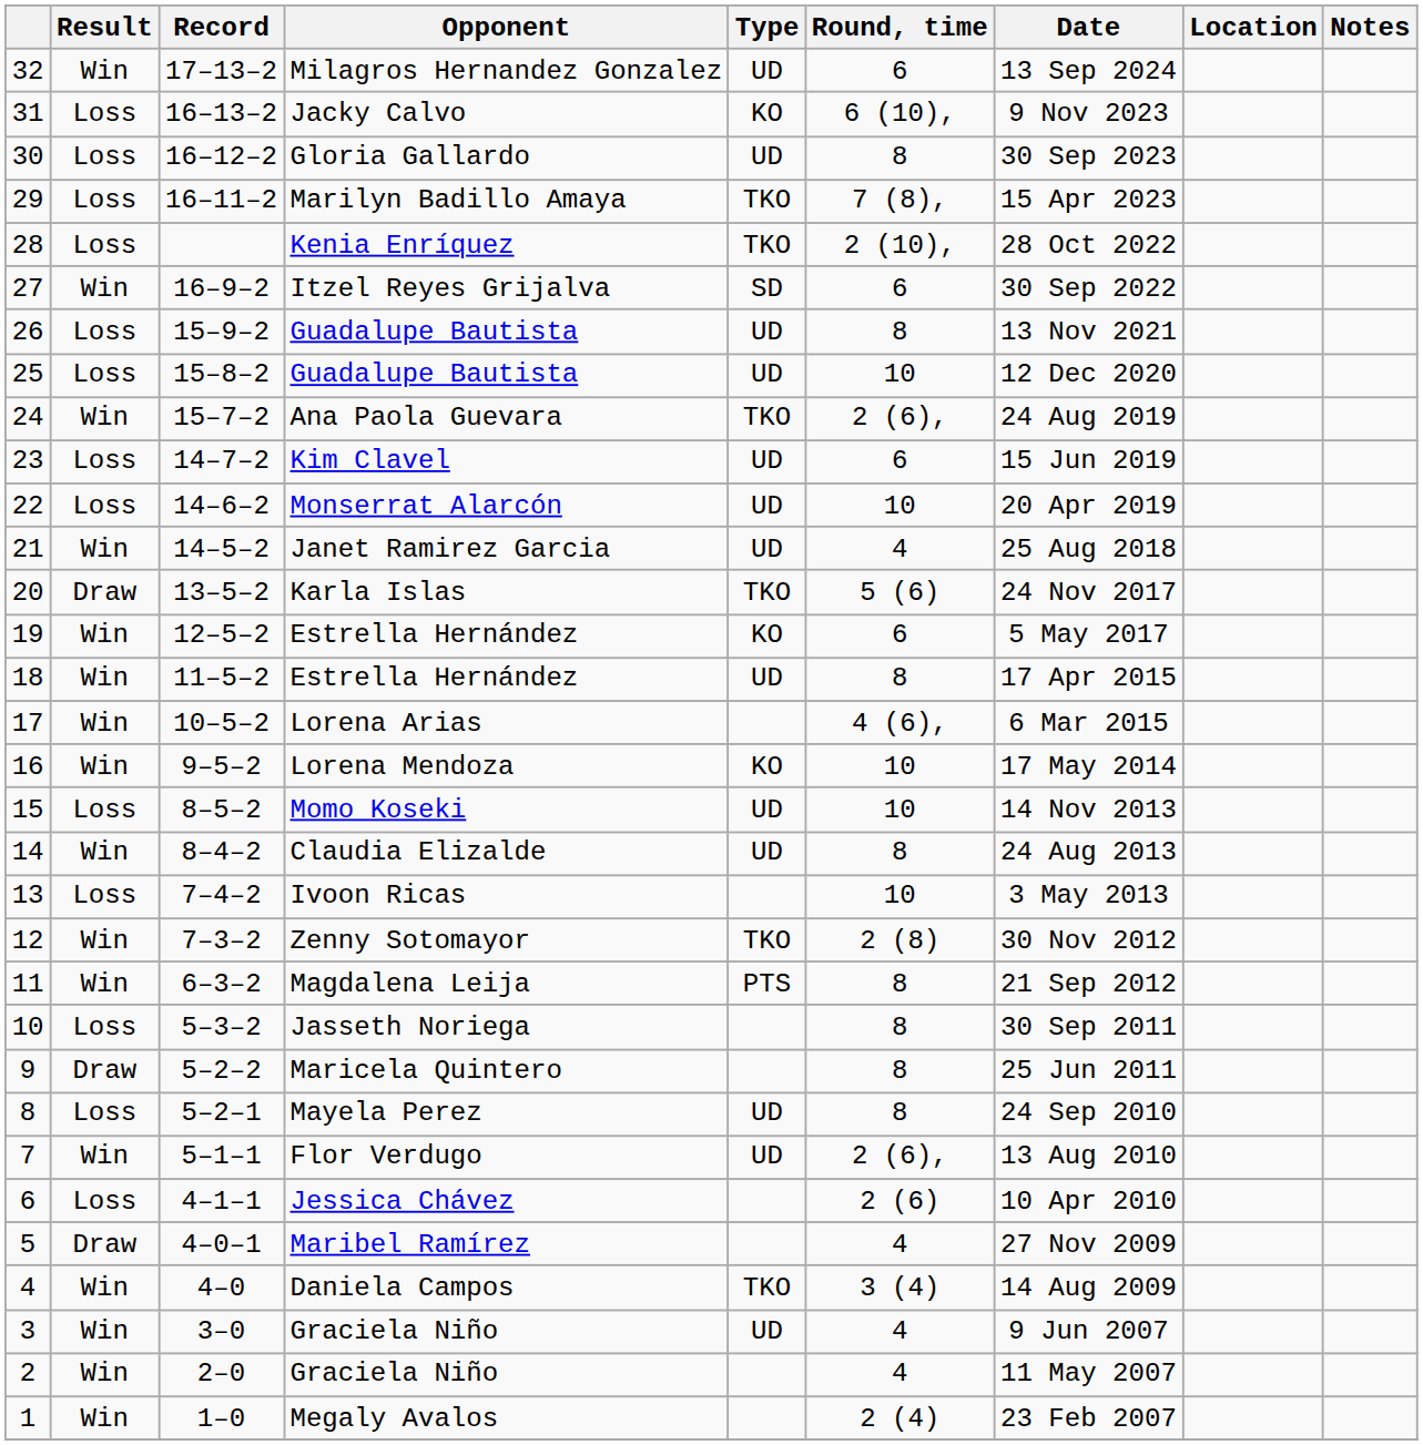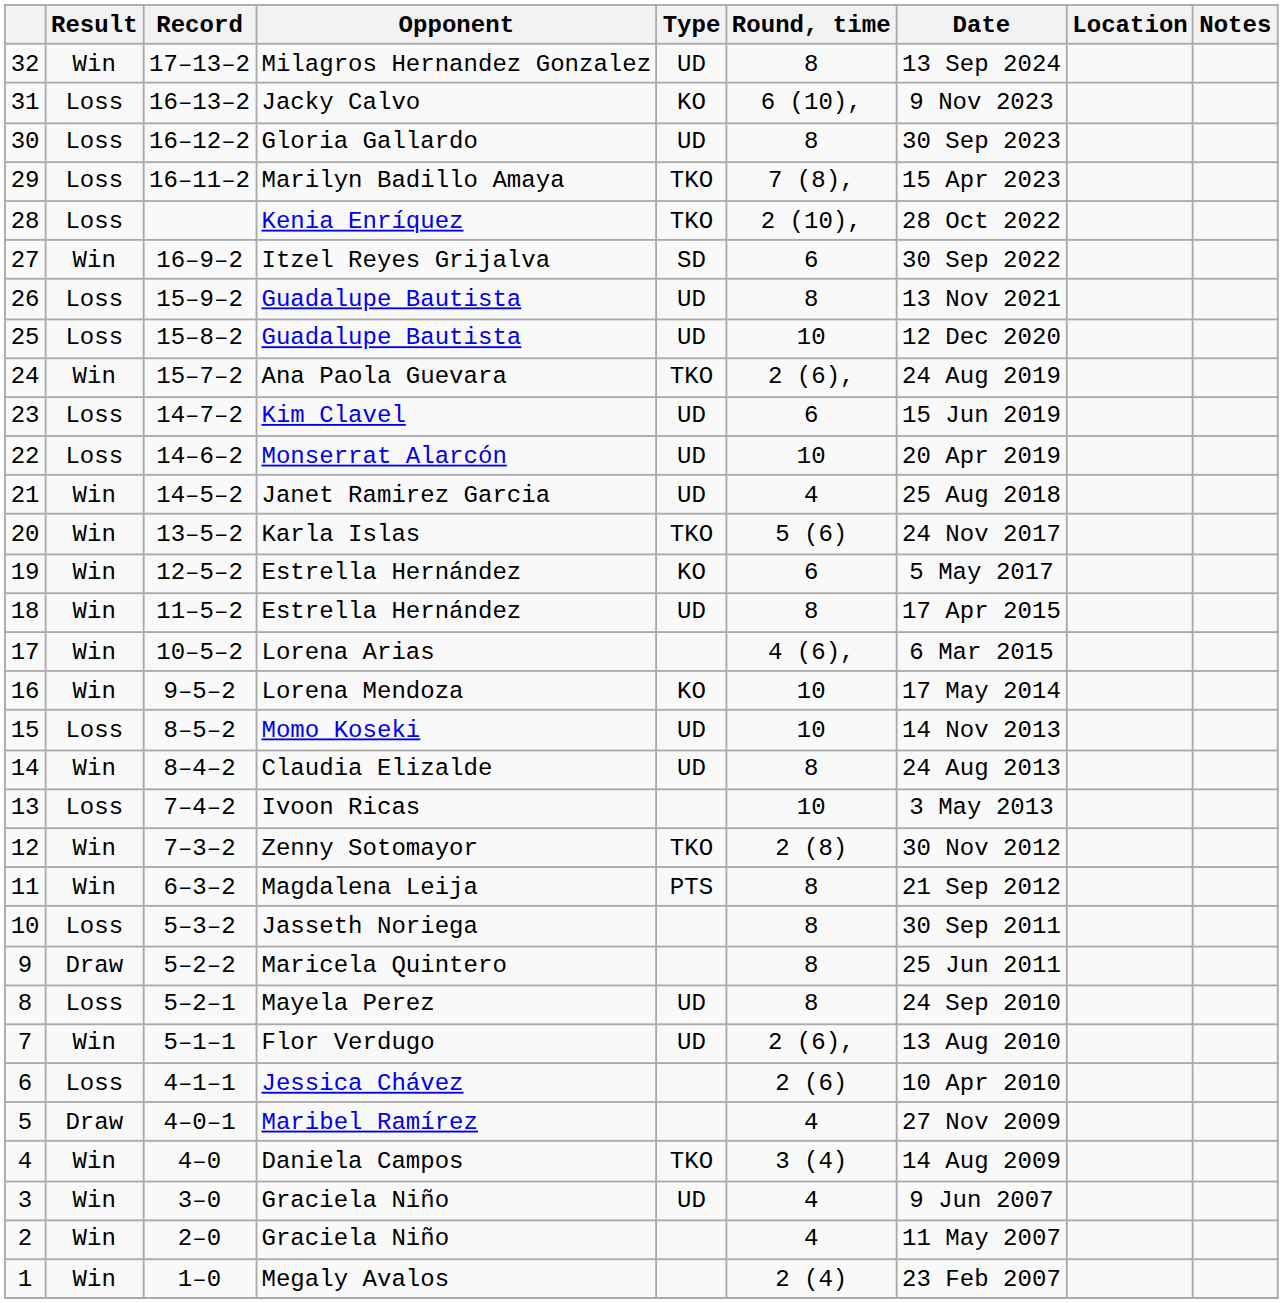 <table class="wikitable" style="text-align:center">
 <tr>
 <th></th>
 <th>Result</th>
 <th>Record</th>
 <th>Opponent</th>
 <th>Type</th>
 <th>Round, time</th>
 <th>Date</th>
 <th>Location</th>
 <th>Notes</th>
 </tr>
 <tr>
 <td>32</td>
 <td>Win</td>
 <td>17–13–2</td>
 <td align=left>Milagros Hernandez Gonzalez</td>
 <td>UD</td>
-<td>6</td>
+<td>8</td>
 <td>13 Sep 2024</td>
 <td align=left></td>
 <td></td>
 </tr>
 <tr>
 <td>31</td>
 <td>Loss</td>
 <td>16–13–2</td>
 <td align=left>Jacky Calvo</td>
 <td>KO</td>
 <td>6 (10), </td>
 <td>9 Nov 2023</td>
 <td align=left></td>
 <td align=left></td>
 </tr>
 <tr>
 <td>30</td>
 <td>Loss</td>
 <td>16–12–2</td>
 <td align=left>Gloria Gallardo</td>
 <td>UD</td>
 <td>8</td>
 <td>30 Sep 2023</td>
 <td align=left></td>
 <td></td>
 </tr>
 <tr>
 <td>29</td>
 <td>Loss</td>
 <td>16–11–2</td>
 <td align=left>Marilyn Badillo Amaya</td>
 <td>TKO</td>
 <td>7 (8), </td>
 <td>15 Apr 2023</td>
 <td align=left></td>
 <td></td>
 </tr>
 <tr>
 <td>28</td>
 <td>Loss</td>
 <td></td>
 <td align=left><a href='#'>Kenia Enríquez</a></td>
 <td>TKO</td>
 <td>2 (10), </td>
 <td>28 Oct 2022</td>
 <td align=left></td>
 <td></td>
 </tr>
 <tr>
 <td>27</td>
 <td>Win</td>
 <td>16–9–2</td>
 <td align=left>Itzel Reyes Grijalva</td>
 <td>SD</td>
 <td>6</td>
 <td>30 Sep 2022</td>
 <td align=left></td>
 <td></td>
 </tr>
 <tr>
 <td>26</td>
 <td>Loss</td>
 <td>15–9–2</td>
 <td align=left><a href='#'>Guadalupe Bautista</a></td>
 <td>UD</td>
 <td>8</td>
 <td>13 Nov 2021</td>
 <td align=left></td>
 <td></td>
 </tr>
 <tr>
 <td>25</td>
 <td>Loss</td>
 <td>15–8–2</td>
 <td align=left><a href='#'>Guadalupe Bautista</a></td>
 <td>UD</td>
 <td>10</td>
 <td>12 Dec 2020</td>
 <td align=left></td>
 <td align=left></td>
 </tr>
 <tr>
 <td>24</td>
 <td>Win</td>
 <td>15–7–2</td>
 <td align=left>Ana Paola Guevara</td>
 <td>TKO</td>
 <td>2 (6), </td>
 <td>24 Aug 2019</td>
 <td align=left></td>
 <td></td>
 </tr>
 <tr>
 <td>23</td>
 <td>Loss</td>
 <td>14–7–2</td>
 <td align=left><a href='#'>Kim Clavel</a></td>
 <td>UD</td>
 <td>6</td>
 <td>15 Jun 2019</td>
 <td align=left></td>
 <td></td>
 </tr>
 <tr>
 <td>22</td>
 <td>Loss</td>
 <td>14–6–2</td>
 <td align=left><a href='#'>Monserrat Alarcón</a></td>
 <td>UD</td>
 <td>10</td>
 <td>20 Apr 2019</td>
 <td align=left></td>
 <td align=left></td>
 </tr>
 <tr>
 <td>21</td>
 <td>Win</td>
 <td>14–5–2</td>
 <td align=left>Janet Ramirez Garcia</td>
 <td>UD</td>
 <td>4</td>
 <td>25 Aug 2018</td>
 <td align=left></td>
 <td></td>
 </tr>
 <tr>
 <td>20</td>
-<td>Draw</td>
+<td>Win</td>
 <td>13–5–2</td>
 <td align=left>Karla Islas</td>
 <td>TKO</td>
 <td>5 (6)</td>
 <td>24 Nov 2017</td>
 <td align=left></td>
 <td></td>
 </tr>
 <tr>
 <td>19</td>
 <td>Win</td>
 <td>12–5–2</td>
 <td align=left>Estrella Hernández</td>
 <td>KO</td>
 <td>6</td>
 <td>5 May 2017</td>
 <td align=left></td>
 <td></td>
 </tr>
 <tr>
 <td>18</td>
 <td>Win</td>
 <td>11–5–2</td>
 <td align=left>Estrella Hernández</td>
 <td>UD</td>
 <td>8</td>
 <td>17 Apr 2015</td>
 <td align=left></td>
 <td></td>
 </tr>
 <tr>
 <td>17</td>
 <td>Win</td>
 <td>10–5–2</td>
 <td align=left>Lorena Arias</td>
 <td></td>
 <td>4 (6), </td>
 <td>6 Mar 2015</td>
 <td align=left></td>
 <td></td>
 </tr>
 <tr>
 <td>16</td>
 <td>Win</td>
 <td>9–5–2</td>
 <td align=left>Lorena Mendoza</td>
 <td>KO</td>
 <td>10</td>
 <td>17 May 2014</td>
 <td align=left></td>
 <td align=left></td>
 </tr>
 <tr>
 <td>15</td>
 <td>Loss</td>
 <td>8–5–2</td>
 <td align=left><a href='#'>Momo Koseki</a></td>
 <td>UD</td>
 <td>10</td>
 <td>14 Nov 2013</td>
 <td align=left></td>
 <td align=left></td>
 </tr>
 <tr>
 <td>14</td>
 <td>Win</td>
 <td>8–4–2</td>
 <td align=left>Claudia Elizalde</td>
 <td>UD</td>
 <td>8</td>
 <td>24 Aug 2013</td>
 <td align=left></td>
 <td></td>
 </tr>
 <tr>
 <td>13</td>
 <td>Loss</td>
 <td>7–4–2</td>
 <td align=left>Ivoon Ricas</td>
 <td></td>
 <td>10</td>
 <td>3 May 2013</td>
 <td align=left></td>
 <td align=left></td>
 </tr>
 <tr>
 <td>12</td>
 <td>Win</td>
 <td>7–3–2</td>
 <td align=left>Zenny Sotomayor</td>
 <td>TKO</td>
 <td>2 (8)</td>
 <td>30 Nov 2012</td>
 <td align=left></td>
 <td></td>
 </tr>
 <tr>
 <td>11</td>
 <td>Win</td>
 <td>6–3–2</td>
 <td align=left>Magdalena Leija</td>
 <td>PTS</td>
 <td>8</td>
 <td>21 Sep 2012</td>
 <td align=left></td>
 <td></td>
 </tr>
 <tr>
 <td>10</td>
 <td>Loss</td>
 <td>5–3–2</td>
 <td align=left>Jasseth Noriega</td>
 <td></td>
 <td>8</td>
 <td>30 Sep 2011</td>
 <td align=left></td>
 <td></td>
 </tr>
 <tr>
 <td>9</td>
 <td>Draw</td>
 <td>5–2–2</td>
 <td align=left>Maricela Quintero</td>
 <td></td>
 <td>8</td>
 <td>25 Jun 2011</td>
 <td align=left></td>
 <td></td>
 </tr>
 <tr>
 <td>8</td>
 <td>Loss</td>
 <td>5–2–1</td>
 <td align=left>Mayela Perez</td>
 <td>UD</td>
 <td>8</td>
 <td>24 Sep 2010</td>
 <td align=left></td>
 <td></td>
 </tr>
 <tr>
 <td>7</td>
 <td>Win</td>
 <td>5–1–1</td>
 <td align=left>Flor Verdugo</td>
 <td>UD</td>
 <td>2 (6), </td>
 <td>13 Aug 2010</td>
 <td align=left></td>
 <td></td>
 </tr>
 <tr>
 <td>6</td>
 <td>Loss</td>
 <td>4–1–1</td>
 <td align=left><a href='#'>Jessica Chávez</a></td>
 <td></td>
 <td>2 (6)</td>
 <td>10 Apr 2010</td>
 <td align=left></td>
 <td></td>
 </tr>
 <tr>
 <td>5</td>
 <td>Draw</td>
 <td>4–0–1</td>
 <td align=left><a href='#'>Maribel Ramírez</a></td>
 <td></td>
 <td>4</td>
 <td>27 Nov 2009</td>
 <td align=left></td>
 <td></td>
 </tr>
 <tr>
 <td>4</td>
 <td>Win</td>
 <td>4–0</td>
 <td align=left>Daniela Campos</td>
 <td>TKO</td>
 <td>3 (4)</td>
 <td>14 Aug 2009</td>
 <td align=left></td>
 <td></td>
 </tr>
 <tr>
 <td>3</td>
 <td>Win</td>
 <td>3–0</td>
 <td align=left>Graciela Niño</td>
 <td>UD</td>
 <td>4</td>
 <td>9 Jun 2007</td>
 <td align=left></td>
 <td></td>
 </tr>
 <tr>
 <td>2</td>
 <td>Win</td>
 <td>2–0</td>
 <td align=left>Graciela Niño</td>
 <td></td>
 <td>4</td>
 <td>11 May 2007</td>
 <td align=left></td>
 <td></td>
 </tr>
 <tr>
 <td>1</td>
 <td>Win</td>
 <td>1–0</td>
 <td align=left>Megaly Avalos</td>
 <td></td>
 <td>2 (4)</td>
 <td>23 Feb 2007</td>
 <td align=left></td>
 <td></td>
 </tr>
 <tr>
 </tr>
 </table>
